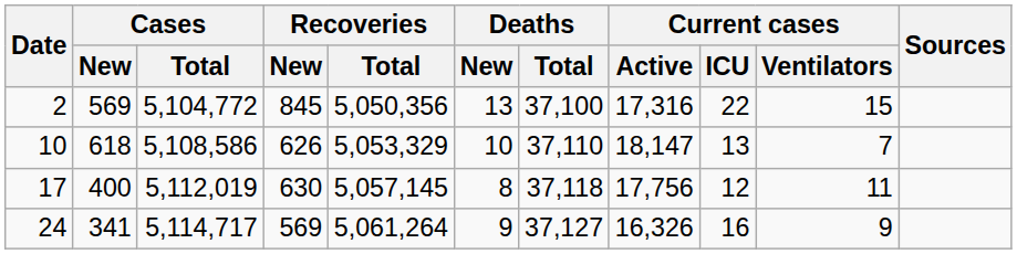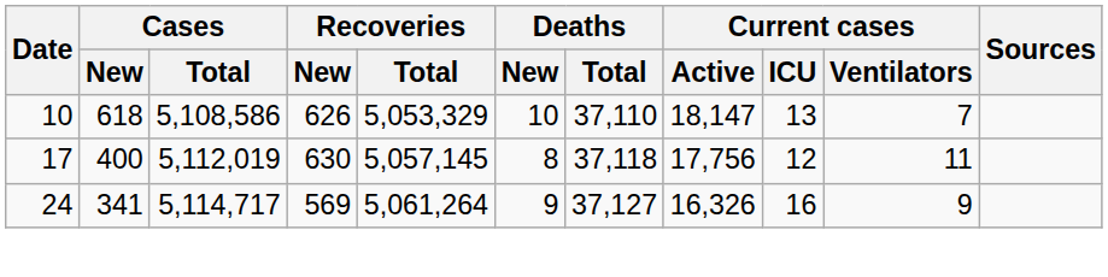 <table class="wikitable sortable mw-collapsible mw-collapsed sticky-header-multi sort-under" style="text-align:right;">
 <tr>
 <th rowspan=2>Date</th>
 <th colspan=2>Cases</th>
 <th colspan=2>Recoveries</th>
 <th colspan=2>Deaths</th>
 <th colspan=3>Current cases</th>
 <th rowspan=2 class="unsortable">Sources</th>
 </tr>
 <tr>
 <th>New</th>
 <th>Total</th>
 <th>New</th>
 <th>Total</th>
 <th>New</th>
 <th>Total</th>
 <th>Active</th>
 <th>ICU</th>
 <th>Ventilators</th>
-</tr>
-<tr>
-<td>2</td>
-<td>569</td>
-<td>5,104,772</td>
-<td>845</td>
-<td>5,050,356</td>
-<td>13</td>
-<td>37,100</td>
-<td>17,316</td>
-<td>22</td>
-<td>15</td>
-<td></td>
 </tr>
 <tr>
 <td>10</td>
 <td>618</td>
 <td>5,108,586</td>
 <td>626</td>
 <td>5,053,329</td>
 <td>10</td>
 <td>37,110</td>
 <td>18,147</td>
 <td>13</td>
 <td>7</td>
 <td></td>
 </tr>
 <tr>
 <td>17</td>
 <td>400</td>
 <td>5,112,019</td>
 <td>630</td>
 <td>5,057,145</td>
 <td>8</td>
 <td>37,118</td>
 <td>17,756</td>
 <td>12</td>
 <td>11</td>
 <td></td>
 </tr>
 <tr>
 <td>24</td>
 <td>341</td>
 <td>5,114,717</td>
 <td>569</td>
 <td>5,061,264</td>
 <td>9</td>
 <td>37,127</td>
 <td>16,326</td>
 <td>16</td>
 <td>9</td>
 <td></td>
 </tr>
 </table>
